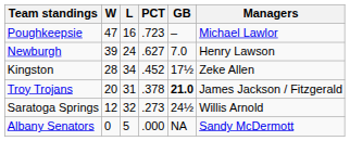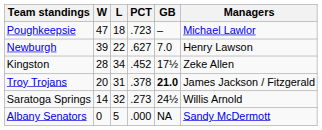 <table class="wikitable">
 <tr>
 <th>Team standings</th>
 <th>W</th>
 <th>L</th>
 <th>PCT</th>
 <th>GB</th>
 <th>Managers</th>
 </tr>
 <tr>
 <td><a href='#'>Poughkeepsie</a></td>
 <td>47</td>
-<td>16</td>
+<td>18</td>
 <td>.723</td>
 <td>–</td>
 <td><a href='#'>Michael Lawlor</a></td>
 </tr>
 <tr>
 <td><a href='#'>Newburgh</a></td>
 <td>39</td>
-<td>24</td>
+<td>22</td>
 <td>.627</td>
 <td>7.0</td>
 <td>Henry Lawson</td>
 </tr>
 <tr>
 <td>Kingston</td>
 <td>28</td>
 <td>34</td>
 <td>.452</td>
 <td>17½</td>
 <td>Zeke Allen</td>
 </tr>
 <tr>
 <td><a href='#'>Troy Trojans</a></td>
 <td>20</td>
 <td>31</td>
 <td>.378</td>
 <td><strong>21.0</strong></td>
 <td>James Jackson / Fitzgerald</td>
 </tr>
 <tr>
 <td>Saratoga Springs</td>
-<td>12</td>
+<td>14</td>
 <td>32</td>
 <td>.273</td>
 <td>24½</td>
 <td>Willis Arnold</td>
 </tr>
 <tr>
 <td><a href='#'>Albany Senators</a></td>
 <td>0</td>
 <td>5</td>
 <td>.000</td>
 <td>NA</td>
 <td><a href='#'>Sandy McDermott</a></td>
 </tr>
 </table>
